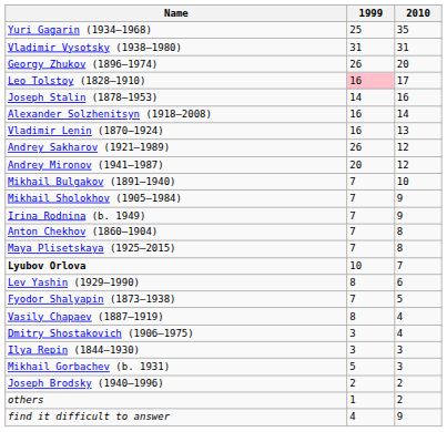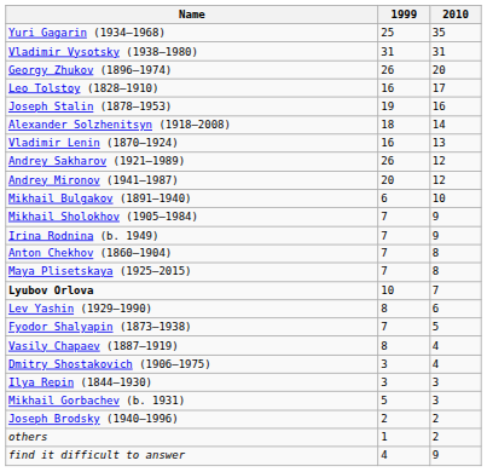 <table class="wikitable sortable collapsible collapsed" align="right" width="30%" style="font-size:smaller">
 <tr>
 <th>Name</th>
 <th>1999</th>
 <th>2010</th>
 </tr>
 <tr>
 <td><a href='#'>Yuri Gagarin</a> (1934—1968)</td>
 <td>25</td>
 <td>35</td>
 </tr>
 <tr>
 <td><a href='#'>Vladimir Vysotsky</a> (1938—1980)</td>
 <td>31</td>
 <td>31</td>
 </tr>
 <tr>
 <td><a href='#'>Georgy Zhukov</a> (1896—1974)</td>
 <td>26</td>
 <td>20</td>
 </tr>
 <tr>
 <td><a href='#'>Leo Tolstoy</a> (1828—1910)</td>
-<td style="background: pink;">16</td>
+<td>16</td>
 <td>17</td>
 </tr>
 <tr>
 <td><a href='#'>Joseph Stalin</a> (1878—1953)</td>
-<td>14</td>
+<td>19</td>
 <td>16</td>
 </tr>
 <tr>
 <td><a href='#'>Alexander Solzhenitsyn</a> (1918—2008)</td>
-<td>16</td>
+<td>18</td>
 <td>14</td>
 </tr>
 <tr>
 <td><a href='#'>Vladimir Lenin</a> (1870—1924)</td>
 <td>16</td>
 <td>13</td>
 </tr>
 <tr>
 <td><a href='#'>Andrey Sakharov</a> (1921—1989)</td>
 <td>26</td>
 <td>12</td>
 </tr>
 <tr>
 <td><a href='#'>Andrey Mironov</a> (1941—1987)</td>
 <td>20</td>
 <td>12</td>
 </tr>
 <tr>
 <td><a href='#'>Mikhail Bulgakov</a> (1891—1940)</td>
-<td>7</td>
+<td>6</td>
 <td>10</td>
 </tr>
 <tr>
 <td><a href='#'>Mikhail Sholokhov</a> (1905—1984)</td>
 <td>7</td>
 <td>9</td>
 </tr>
 <tr>
 <td><a href='#'>Irina Rodnina</a> (b. 1949)</td>
 <td>7</td>
 <td>9</td>
 </tr>
 <tr>
 <td><a href='#'>Anton Chekhov</a> (1860—1904)</td>
 <td>7</td>
 <td>8</td>
 </tr>
 <tr>
 <td><a href='#'>Maya Plisetskaya</a> (1925—2015)</td>
 <td>7</td>
 <td>8</td>
 </tr>
 <tr>
 <td><strong>Lyubov Orlova</strong></td>
 <td>10</td>
 <td>7</td>
 </tr>
 <tr>
 <td><a href='#'>Lev Yashin</a> (1929—1990)</td>
 <td>8</td>
 <td>6</td>
 </tr>
 <tr>
 <td><a href='#'>Fyodor Shalyapin</a> (1873—1938)</td>
 <td>7</td>
 <td>5</td>
 </tr>
 <tr>
 <td><a href='#'>Vasily Chapaev</a> (1887—1919)</td>
 <td>8</td>
 <td>4</td>
 </tr>
 <tr>
 <td><a href='#'>Dmitry Shostakovich</a> (1906—1975)</td>
 <td>3</td>
 <td>4</td>
 </tr>
 <tr>
 <td><a href='#'>Ilya Repin</a> (1844—1930)</td>
 <td>3</td>
 <td>3</td>
 </tr>
 <tr>
 <td><a href='#'>Mikhail Gorbachev</a> (b. 1931)</td>
 <td>5</td>
 <td>3</td>
 </tr>
 <tr>
 <td><a href='#'>Joseph Brodsky</a> (1940—1996)</td>
 <td>2</td>
 <td>2</td>
 </tr>
 <tr>
 <td><em>others</em></td>
 <td>1</td>
 <td>2</td>
 </tr>
 <tr>
 <td><em>find it difficult to answer</em></td>
 <td>4</td>
 <td>9</td>
 </tr>
 </table>
